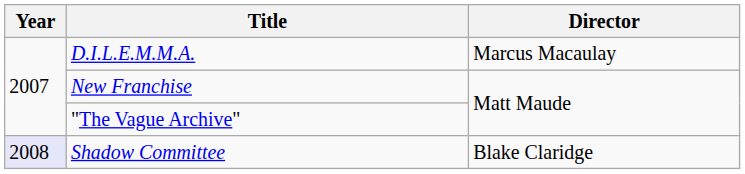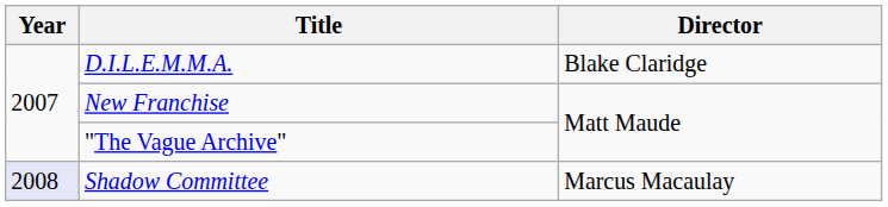 <table class="wikitable" style="text-align:left; font-size:95%;">
 <tr>
 <th valign="top" width="40">Year</th>
 <th valign="top" width="300">Title</th>
 <th valign="top" width="200">Director</th>
 </tr>
 <tr>
 <td rowspan="3">2007</td>
 <td><em><a href='#'>D.I.L.E.M.M.A.</a></em></td>
-<td>Marcus Macaulay</td>
+<td>Blake Claridge</td>
 </tr>
 <tr>
 <td><em><a href='#'>New Franchise</a></em></td>
 <td rowspan="2">Matt Maude</td>
 </tr>
 <tr>
 <td>"<a href='#'>The Vague Archive</a>"</td>
 </tr>
 <tr>
 <td style="background: lavender;">2008</td>
 <td><em><a href='#'>Shadow Committee</a></em></td>
-<td>Blake Claridge</td>
+<td>Marcus Macaulay</td>
 </tr>
 </table>
